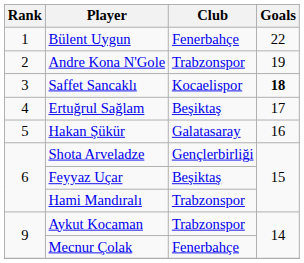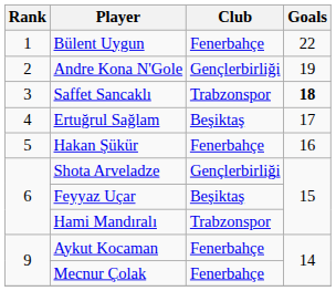 <table class="wikitable" style="text-align:left">
 <tr>
 <th>Rank</th>
 <th>Player</th>
 <th>Club</th>
 <th>Goals</th>
 </tr>
 <tr>
 <td align=center>1</td>
 <td> <a href='#'>Bülent Uygun</a></td>
 <td><a href='#'>Fenerbahçe</a></td>
 <td align=center>22</td>
 </tr>
 <tr>
 <td align=center>2</td>
 <td> <a href='#'>Andre Kona N'Gole</a></td>
-<td><a href='#'>Trabzonspor</a></td>
+<td><a href='#'>Gençlerbirliği</a></td>
 <td align=center>19</td>
 </tr>
 <tr>
 <td align=center>3</td>
 <td> <a href='#'>Saffet Sancaklı</a></td>
-<td><a href='#'>Kocaelispor</a></td>
+<td><a href='#'>Trabzonspor</a></td>
 <td align=center><strong>18</strong></td>
 </tr>
 <tr>
 <td align=center>4</td>
 <td> <a href='#'>Ertuğrul Sağlam</a></td>
 <td><a href='#'>Beşiktaş</a></td>
 <td align=center>17</td>
 </tr>
 <tr>
 <td align=center>5</td>
 <td> <a href='#'>Hakan Şükür</a></td>
-<td><a href='#'>Galatasaray</a></td>
+<td><a href='#'>Fenerbahçe</a></td>
 <td align=center>16</td>
 </tr>
 <tr>
 <td rowspan="3" align=center>6</td>
 <td> <a href='#'>Shota Arveladze</a></td>
 <td><a href='#'>Gençlerbirliği</a></td>
 <td rowspan="3" align=center>15</td>
 </tr>
 <tr>
 <td> <a href='#'>Feyyaz Uçar</a></td>
 <td><a href='#'>Beşiktaş</a></td>
 </tr>
 <tr>
 <td> <a href='#'>Hami Mandıralı</a></td>
 <td><a href='#'>Trabzonspor</a></td>
 </tr>
 <tr>
 <td rowspan="2" align=center>9</td>
 <td> <a href='#'>Aykut Kocaman</a></td>
-<td><a href='#'>Trabzonspor</a></td>
+<td><a href='#'>Fenerbahçe</a></td>
 <td rowspan="2" align=center>14</td>
 </tr>
 <tr>
 <td> <a href='#'>Mecnur Çolak</a></td>
 <td><a href='#'>Fenerbahçe</a></td>
 </tr>
 <tr>
 </tr>
 </table>
